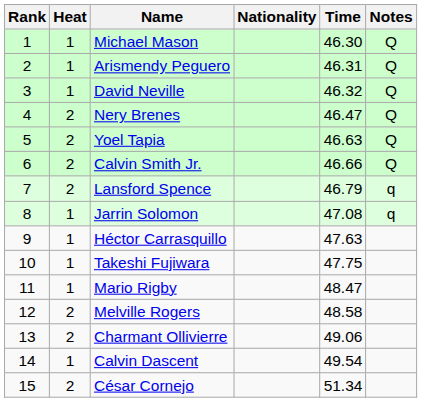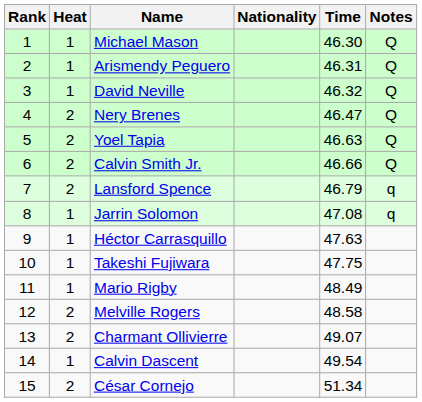 <table class="wikitable sortable" style="text-align:center; font-size:95%">
 <tr>
 <th>Rank</th>
 <th>Heat</th>
 <th>Name</th>
 <th>Nationality</th>
 <th>Time</th>
 <th>Notes</th>
 </tr>
 <tr bgcolor=ccffcc>
 <td>1</td>
 <td>1</td>
 <td align=left><a href='#'>Michael Mason</a></td>
 <td align=left></td>
 <td>46.30</td>
 <td>Q</td>
 </tr>
 <tr bgcolor=ccffcc>
 <td>2</td>
 <td>1</td>
 <td align=left><a href='#'>Arismendy Peguero</a></td>
 <td align=left></td>
 <td>46.31</td>
 <td>Q</td>
 </tr>
 <tr bgcolor=ccffcc>
 <td>3</td>
 <td>1</td>
 <td align=left><a href='#'>David Neville</a></td>
 <td align=left></td>
 <td>46.32</td>
 <td>Q</td>
 </tr>
 <tr bgcolor=ccffcc>
 <td>4</td>
 <td>2</td>
 <td align=left><a href='#'>Nery Brenes</a></td>
 <td align=left></td>
 <td>46.47</td>
 <td>Q</td>
 </tr>
 <tr bgcolor=ccffcc>
 <td>5</td>
 <td>2</td>
 <td align=left><a href='#'>Yoel Tapia</a></td>
 <td align=left></td>
 <td>46.63</td>
 <td>Q</td>
 </tr>
 <tr bgcolor=ccffcc>
 <td>6</td>
 <td>2</td>
 <td align=left><a href='#'>Calvin Smith Jr.</a></td>
 <td align=left></td>
 <td>46.66</td>
 <td>Q</td>
 </tr>
 <tr bgcolor=ddffdd>
 <td>7</td>
 <td>2</td>
 <td align=left><a href='#'>Lansford Spence</a></td>
 <td align=left></td>
 <td>46.79</td>
 <td>q</td>
 </tr>
 <tr bgcolor=ddffdd>
 <td>8</td>
 <td>1</td>
 <td align=left><a href='#'>Jarrin Solomon</a></td>
 <td align=left></td>
 <td>47.08</td>
 <td>q</td>
 </tr>
 <tr>
 <td>9</td>
 <td>1</td>
 <td align=left><a href='#'>Héctor Carrasquillo</a></td>
 <td align=left></td>
 <td>47.63</td>
 <td></td>
 </tr>
 <tr>
 <td>10</td>
 <td>1</td>
 <td align=left><a href='#'>Takeshi Fujiwara</a></td>
 <td align=left></td>
 <td>47.75</td>
 <td></td>
 </tr>
 <tr>
 <td>11</td>
 <td>1</td>
 <td align=left><a href='#'>Mario Rigby</a></td>
 <td align=left></td>
-<td>48.47</td>
+<td>48.49</td>
 <td></td>
 </tr>
 <tr>
 <td>12</td>
 <td>2</td>
 <td align=left><a href='#'>Melville Rogers</a></td>
 <td align=left></td>
 <td>48.58</td>
 <td></td>
 </tr>
 <tr>
 <td>13</td>
 <td>2</td>
 <td align=left><a href='#'>Charmant Ollivierre</a></td>
 <td align=left></td>
-<td>49.06</td>
+<td>49.07</td>
 <td></td>
 </tr>
 <tr>
 <td>14</td>
 <td>1</td>
 <td align=left><a href='#'>Calvin Dascent</a></td>
 <td align=left></td>
 <td>49.54</td>
 <td></td>
 </tr>
 <tr>
 <td>15</td>
 <td>2</td>
 <td align=left><a href='#'>César Cornejo</a></td>
 <td align=left></td>
 <td>51.34</td>
 <td></td>
 </tr>
 </table>
